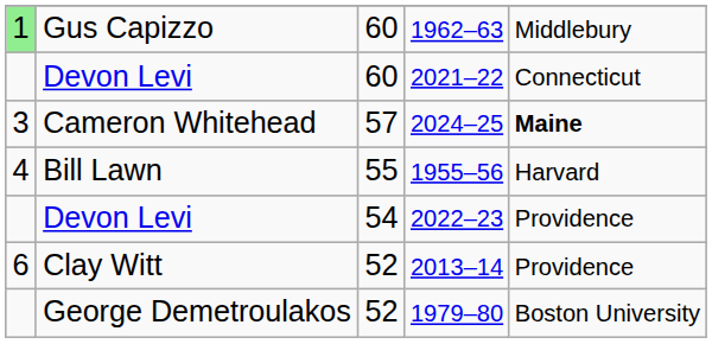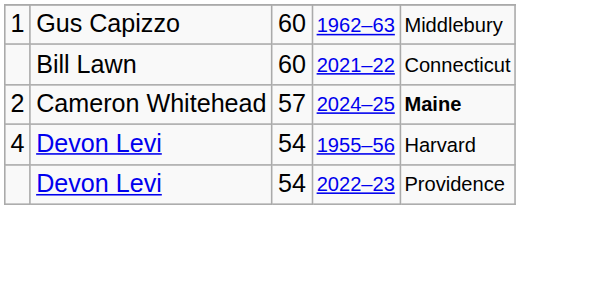 <table class="wikitable">
 <tr>
 </tr>
 <tr>
-<td style="background: lightgreen;">1</td>
+<td>1</td>
 <td>Gus Capizzo</td>
 <td>60</td>
 <td style="font-size:80%;"><a href='#'>1962–63</a></td>
 <td style="font-size:80%;">Middlebury</td>
 </tr>
 <tr>
 <td></td>
-<td><a href='#'>Devon Levi</a></td>
+<td>Bill Lawn</td>
 <td>60</td>
 <td style="font-size:80%;"><a href='#'>2021–22</a></td>
 <td style="font-size:80%;">Connecticut</td>
 </tr>
 <tr>
-<td>3</td>
+<td>2</td>
 <td>Cameron Whitehead</td>
 <td>57</td>
 <td style="font-size:80%;"><a href='#'>2024–25</a></td>
 <td style="font-size:80%;"><strong>Maine</strong></td>
 </tr>
 <tr>
 <td>4</td>
-<td>Bill Lawn</td>
-<td>55</td>
+<td><a href='#'>Devon Levi</a></td>
+<td>54</td>
 <td style="font-size:80%;"><a href='#'>1955–56</a></td>
 <td style="font-size:80%;">Harvard</td>
 </tr>
 <tr>
 <td></td>
 <td><a href='#'>Devon Levi</a></td>
 <td>54</td>
 <td style="font-size:80%;"><a href='#'>2022–23</a></td>
 <td style="font-size:80%;">Providence</td>
 </tr>
-<tr>
-<td>6</td>
-<td>Clay Witt</td>
-<td>52</td>
-<td style="font-size:80%;"><a href='#'>2013–14</a></td>
-<td style="font-size:80%;">Providence</td>
-</tr>
-<tr>
-<td></td>
-<td>George Demetroulakos</td>
-<td>52</td>
-<td style="font-size:80%;"><a href='#'>1979–80</a></td>
-<td style="font-size:80%;">Boston University</td>
-</tr>
 </table>
